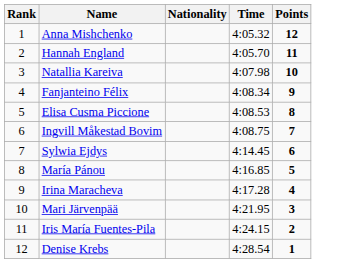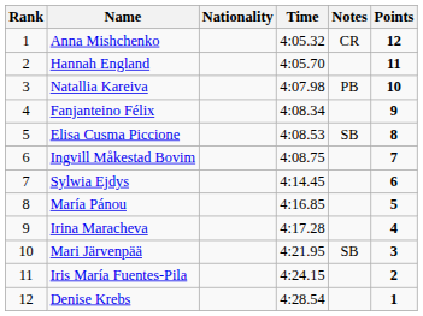 <table class="wikitable sortable" style="text-align:center">
 <tr>
 <th>Rank</th>
 <th>Name</th>
 <th>Nationality</th>
 <th>Time</th>
+<th>Notes</th>
 <th>Points</th>
 </tr>
 <tr>
 <td>1</td>
 <td align=left><a href='#'>Anna Mishchenko</a></td>
 <td align=left></td>
 <td>4:05.32</td>
+<td>CR</td>
 <td><strong>12</strong></td>
 </tr>
 <tr>
 <td>2</td>
 <td align=left><a href='#'>Hannah England</a></td>
 <td align=left></td>
 <td>4:05.70</td>
+<td></td>
 <td><strong>11</strong></td>
 </tr>
 <tr>
 <td>3</td>
 <td align=left><a href='#'>Natallia Kareiva</a></td>
 <td align=left></td>
 <td>4:07.98</td>
+<td>PB</td>
 <td><strong>10</strong></td>
 </tr>
 <tr>
 <td>4</td>
 <td align=left><a href='#'>Fanjanteino Félix</a></td>
 <td align=left></td>
 <td>4:08.34</td>
+<td></td>
 <td><strong>9</strong></td>
 </tr>
 <tr>
 <td>5</td>
 <td align=left><a href='#'>Elisa Cusma Piccione</a></td>
 <td align=left></td>
 <td>4:08.53</td>
+<td>SB</td>
 <td><strong>8</strong></td>
 </tr>
 <tr>
 <td>6</td>
 <td align=left><a href='#'>Ingvill Måkestad Bovim</a></td>
 <td align=left></td>
 <td>4:08.75</td>
+<td></td>
 <td><strong>7</strong></td>
 </tr>
 <tr>
 <td>7</td>
 <td align=left><a href='#'>Sylwia Ejdys</a></td>
 <td align=left></td>
 <td>4:14.45</td>
+<td></td>
 <td><strong>6</strong></td>
 </tr>
 <tr>
 <td>8</td>
 <td align=left><a href='#'>María Pánou</a></td>
 <td align=left></td>
 <td>4:16.85</td>
+<td></td>
 <td><strong>5</strong></td>
 </tr>
 <tr>
 <td>9</td>
 <td align=left><a href='#'>Irina Maracheva</a></td>
 <td align=left></td>
 <td>4:17.28</td>
+<td></td>
 <td><strong>4</strong></td>
 </tr>
 <tr>
 <td>10</td>
 <td align=left><a href='#'>Mari Järvenpää</a></td>
 <td align=left></td>
 <td>4:21.95</td>
+<td>SB</td>
 <td><strong>3</strong></td>
 </tr>
 <tr>
 <td>11</td>
 <td align=left><a href='#'>Iris María Fuentes-Pila</a></td>
 <td align=left></td>
 <td>4:24.15</td>
+<td></td>
 <td><strong>2</strong></td>
 </tr>
 <tr>
 <td>12</td>
 <td align=left><a href='#'>Denise Krebs</a></td>
 <td align=left></td>
 <td>4:28.54</td>
+<td></td>
 <td><strong>1</strong></td>
 </tr>
 </table>
